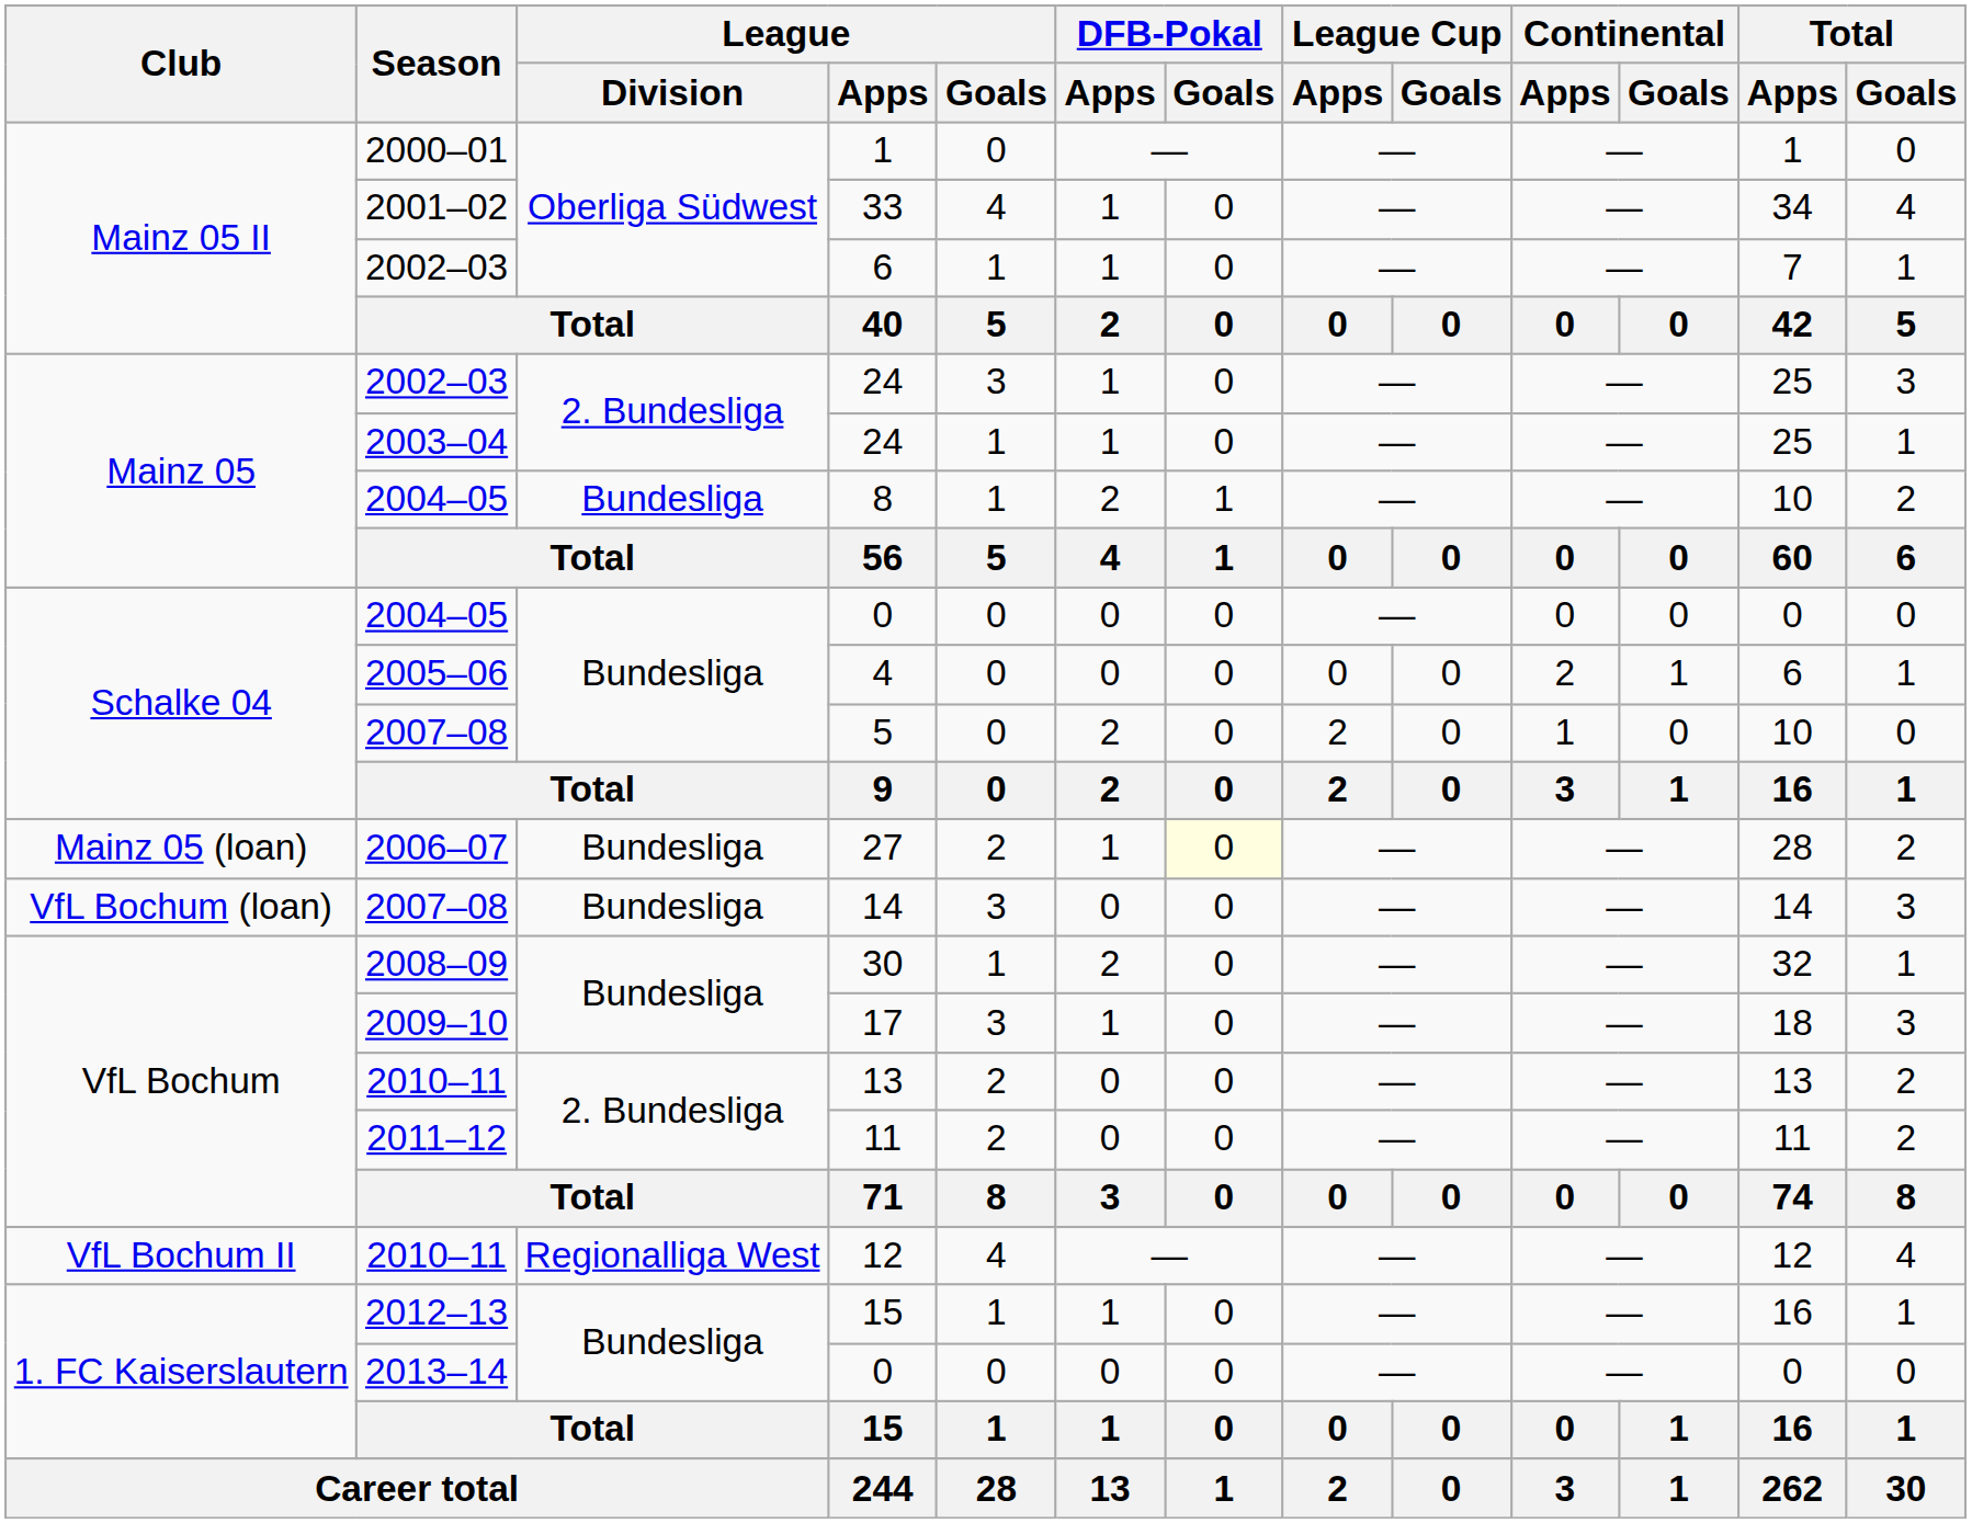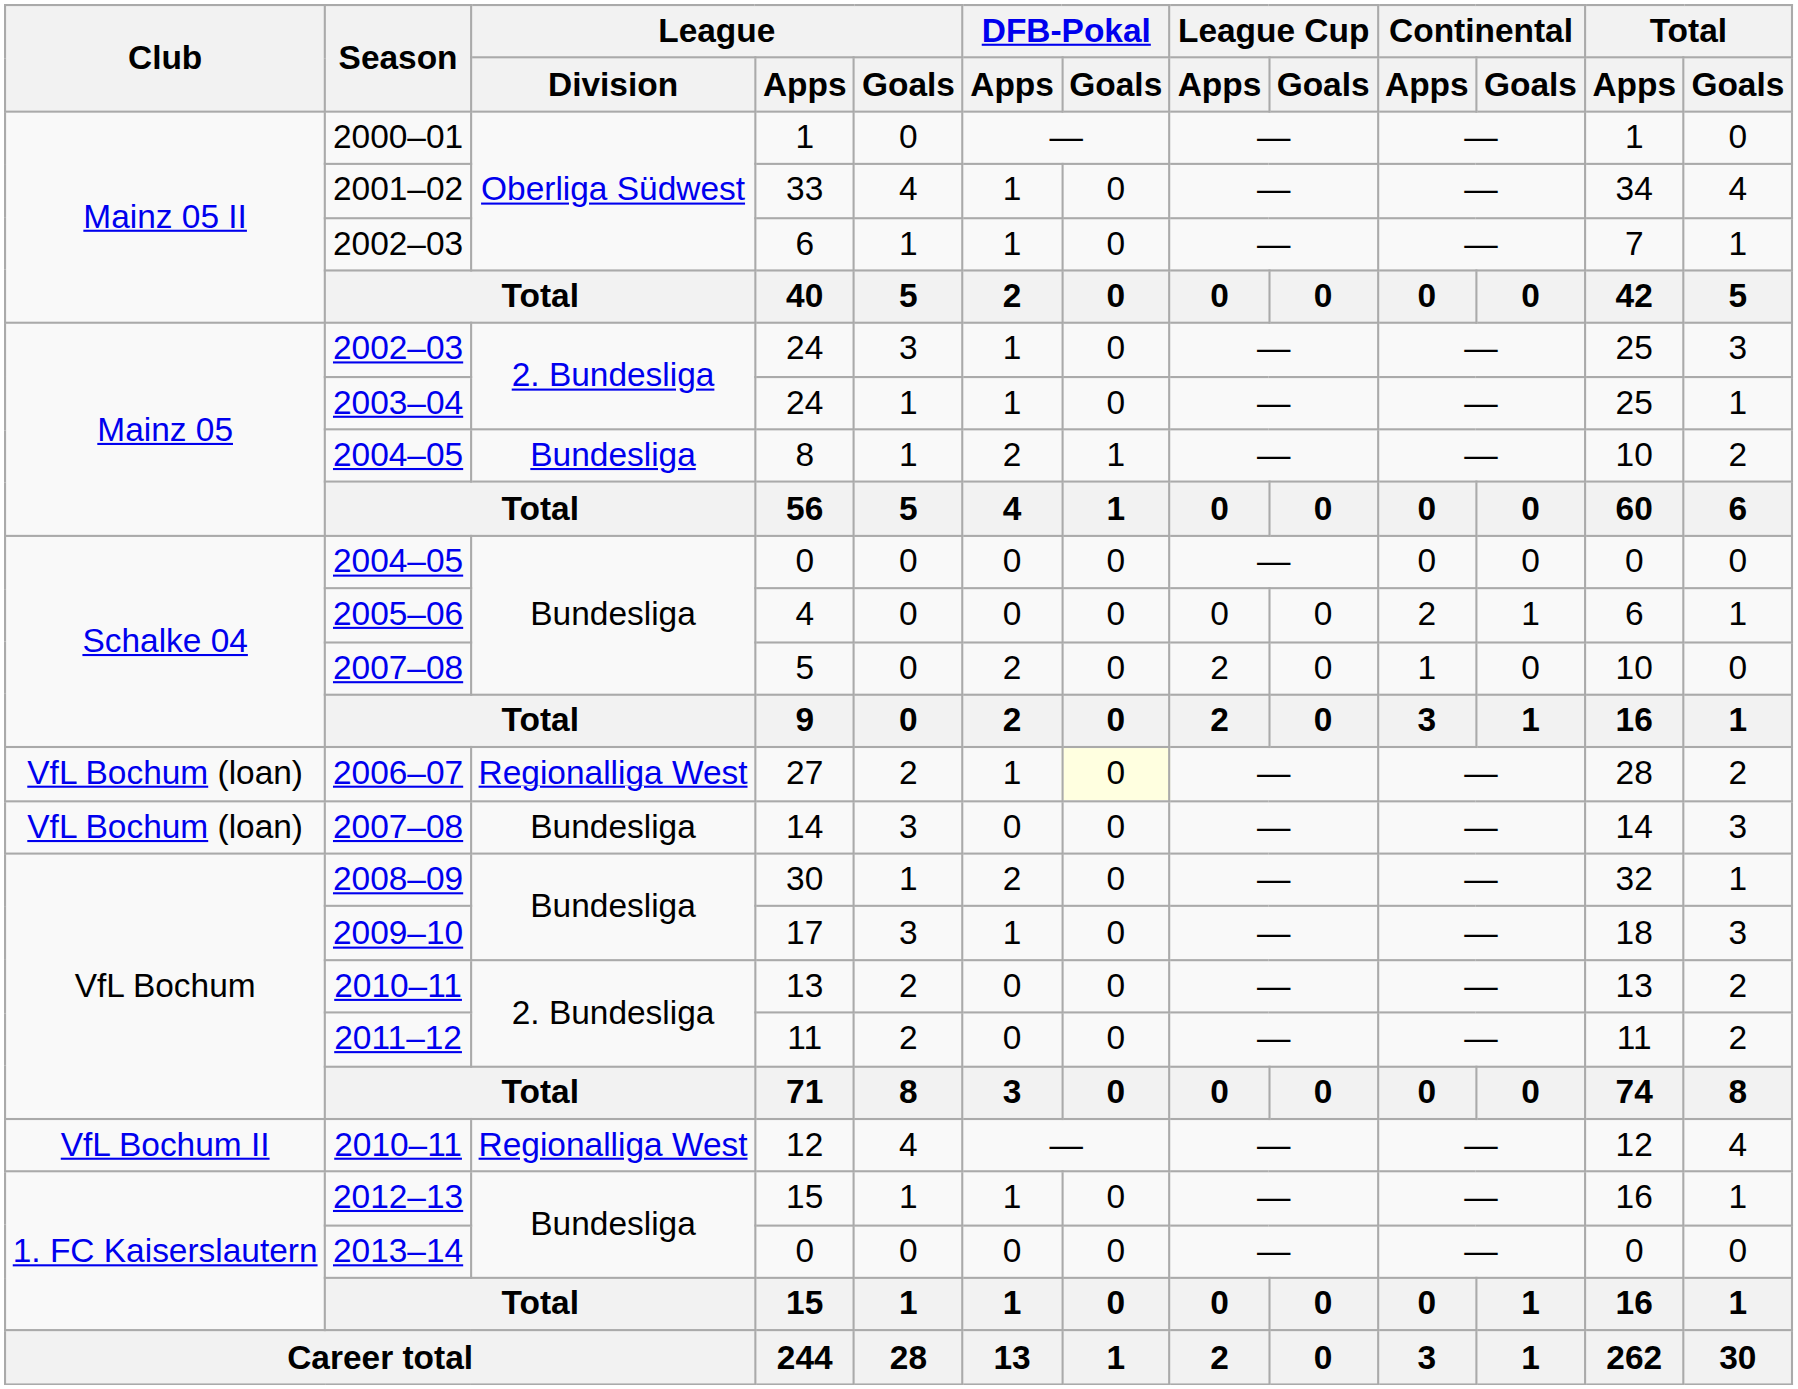 <table class="wikitable" style="text-align:center">
 <tr>
 <th rowspan="2">Club</th>
 <th rowspan="2">Season</th>
 <th colspan="3">League</th>
 <th colspan="2"><a href='#'>DFB-Pokal</a></th>
 <th colspan="2">League Cup</th>
 <th colspan="2">Continental</th>
 <th colspan="2">Total</th>
 </tr>
 <tr>
 <th>Division</th>
 <th>Apps</th>
 <th>Goals</th>
 <th>Apps</th>
 <th>Goals</th>
 <th>Apps</th>
 <th>Goals</th>
 <th>Apps</th>
 <th>Goals</th>
 <th>Apps</th>
 <th>Goals</th>
 </tr>
 <tr>
 <td rowspan="4"><a href='#'>Mainz 05 II</a></td>
 <td>2000–01</td>
 <td rowspan="3"><a href='#'>Oberliga Südwest</a></td>
 <td>1</td>
 <td>0</td>
 <td colspan="2">—</td>
 <td colspan="2">—</td>
 <td colspan="2">—</td>
 <td>1</td>
 <td>0</td>
 </tr>
 <tr>
 <td>2001–02</td>
 <td>33</td>
 <td>4</td>
 <td>1</td>
 <td>0</td>
 <td colspan="2">—</td>
 <td colspan="2">—</td>
 <td>34</td>
 <td>4</td>
 </tr>
 <tr>
 <td>2002–03</td>
 <td>6</td>
 <td>1</td>
 <td>1</td>
 <td>0</td>
 <td colspan="2">—</td>
 <td colspan="2">—</td>
 <td>7</td>
 <td>1</td>
 </tr>
 <tr>
 <th colspan="2">Total</th>
 <th>40</th>
 <th>5</th>
 <th>2</th>
 <th>0</th>
 <th>0</th>
 <th>0</th>
 <th>0</th>
 <th>0</th>
 <th>42</th>
 <th>5</th>
 </tr>
 <tr>
 <td rowspan="4"><a href='#'>Mainz 05</a></td>
 <td><a href='#'>2002–03</a></td>
 <td rowspan="2"><a href='#'>2. Bundesliga</a></td>
 <td>24</td>
 <td>3</td>
 <td>1</td>
 <td>0</td>
 <td colspan="2">—</td>
 <td colspan="2">—</td>
 <td>25</td>
 <td>3</td>
 </tr>
 <tr>
 <td><a href='#'>2003–04</a></td>
 <td>24</td>
 <td>1</td>
 <td>1</td>
 <td>0</td>
 <td colspan="2">—</td>
 <td colspan="2">—</td>
 <td>25</td>
 <td>1</td>
 </tr>
 <tr>
 <td><a href='#'>2004–05</a></td>
 <td><a href='#'>Bundesliga</a></td>
 <td>8</td>
 <td>1</td>
 <td>2</td>
 <td>1</td>
 <td colspan="2">—</td>
 <td colspan="2">—</td>
 <td>10</td>
 <td>2</td>
 </tr>
 <tr>
 <th colspan="2">Total</th>
 <th>56</th>
 <th>5</th>
 <th>4</th>
 <th>1</th>
 <th>0</th>
 <th>0</th>
 <th>0</th>
 <th>0</th>
 <th>60</th>
 <th>6</th>
 </tr>
 <tr>
 <td rowspan="4"><a href='#'>Schalke 04</a></td>
 <td><a href='#'>2004–05</a></td>
 <td rowspan="3">Bundesliga</td>
 <td>0</td>
 <td>0</td>
 <td>0</td>
 <td>0</td>
 <td colspan="2">—</td>
 <td>0</td>
 <td>0</td>
 <td>0</td>
 <td>0</td>
 </tr>
 <tr>
 <td><a href='#'>2005–06</a></td>
 <td>4</td>
 <td>0</td>
 <td>0</td>
 <td>0</td>
 <td>0</td>
 <td>0</td>
 <td>2</td>
 <td>1</td>
 <td>6</td>
 <td>1</td>
 </tr>
 <tr>
 <td><a href='#'>2007–08</a></td>
 <td>5</td>
 <td>0</td>
 <td>2</td>
 <td>0</td>
 <td>2</td>
 <td>0</td>
 <td>1</td>
 <td>0</td>
 <td>10</td>
 <td>0</td>
 </tr>
 <tr>
 <th colspan="2">Total</th>
 <th>9</th>
 <th>0</th>
 <th>2</th>
 <th>0</th>
 <th>2</th>
 <th>0</th>
 <th>3</th>
 <th>1</th>
 <th>16</th>
 <th>1</th>
 </tr>
 <tr>
-<td><a href='#'>Mainz 05</a> (loan)</td>
+<td><a href='#'>VfL Bochum</a> (loan)</td>
 <td><a href='#'>2006–07</a></td>
-<td>Bundesliga</td>
+<td><a href='#'>Regionalliga West</a></td>
 <td>27</td>
 <td>2</td>
 <td>1</td>
 <td style="background: lightyellow;">0</td>
 <td colspan="2">—</td>
 <td colspan="2">—</td>
 <td>28</td>
 <td>2</td>
 </tr>
 <tr>
 <td><a href='#'>VfL Bochum</a> (loan)</td>
 <td><a href='#'>2007–08</a></td>
 <td>Bundesliga</td>
 <td>14</td>
 <td>3</td>
 <td>0</td>
 <td>0</td>
 <td colspan="2">—</td>
 <td colspan="2">—</td>
 <td>14</td>
 <td>3</td>
 </tr>
 <tr>
 <td rowspan="5">VfL Bochum</td>
 <td><a href='#'>2008–09</a></td>
 <td rowspan="2">Bundesliga</td>
 <td>30</td>
 <td>1</td>
 <td>2</td>
 <td>0</td>
 <td colspan="2">—</td>
 <td colspan="2">—</td>
 <td>32</td>
 <td>1</td>
 </tr>
 <tr>
 <td><a href='#'>2009–10</a></td>
 <td>17</td>
 <td>3</td>
 <td>1</td>
 <td>0</td>
 <td colspan="2">—</td>
 <td colspan="2">—</td>
 <td>18</td>
 <td>3</td>
 </tr>
 <tr>
 <td><a href='#'>2010–11</a></td>
 <td rowspan="2">2. Bundesliga</td>
 <td>13</td>
 <td>2</td>
 <td>0</td>
 <td>0</td>
 <td colspan="2">—</td>
 <td colspan="2">—</td>
 <td>13</td>
 <td>2</td>
 </tr>
 <tr>
 <td><a href='#'>2011–12</a></td>
 <td>11</td>
 <td>2</td>
 <td>0</td>
 <td>0</td>
 <td colspan="2">—</td>
 <td colspan="2">—</td>
 <td>11</td>
 <td>2</td>
 </tr>
 <tr>
 <th colspan="2">Total</th>
 <th>71</th>
 <th>8</th>
 <th>3</th>
 <th>0</th>
 <th>0</th>
 <th>0</th>
 <th>0</th>
 <th>0</th>
 <th>74</th>
 <th>8</th>
 </tr>
 <tr>
 <td><a href='#'>VfL Bochum II</a></td>
 <td><a href='#'>2010–11</a></td>
 <td><a href='#'>Regionalliga West</a></td>
 <td>12</td>
 <td>4</td>
 <td colspan="2">—</td>
 <td colspan="2">—</td>
 <td colspan="2">—</td>
 <td>12</td>
 <td>4</td>
 </tr>
 <tr>
 <td rowspan="3"><a href='#'>1. FC Kaiserslautern</a></td>
 <td><a href='#'>2012–13</a></td>
 <td rowspan="2">Bundesliga</td>
 <td>15</td>
 <td>1</td>
 <td>1</td>
 <td>0</td>
 <td colspan="2">—</td>
 <td colspan="2">—</td>
 <td>16</td>
 <td>1</td>
 </tr>
 <tr>
 <td><a href='#'>2013–14</a></td>
 <td>0</td>
 <td>0</td>
 <td>0</td>
 <td>0</td>
 <td colspan="2">—</td>
 <td colspan="2">—</td>
 <td>0</td>
 <td>0</td>
 </tr>
 <tr>
 <th colspan="2">Total</th>
 <th>15</th>
 <th>1</th>
 <th>1</th>
 <th>0</th>
 <th>0</th>
 <th>0</th>
 <th>0</th>
 <th>1</th>
 <th>16</th>
 <th>1</th>
 </tr>
 <tr>
 <th colspan="3">Career total</th>
 <th>244</th>
 <th>28</th>
 <th>13</th>
 <th>1</th>
 <th>2</th>
 <th>0</th>
 <th>3</th>
 <th>1</th>
 <th>262</th>
 <th>30</th>
 </tr>
 </table>
